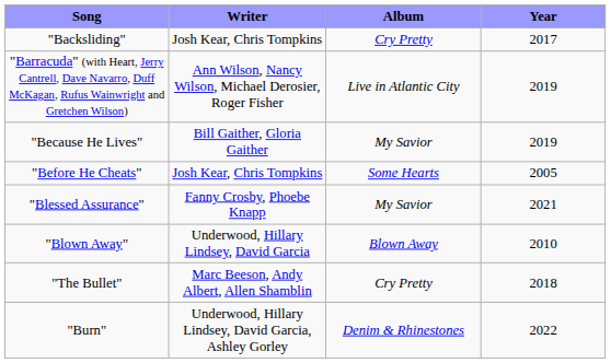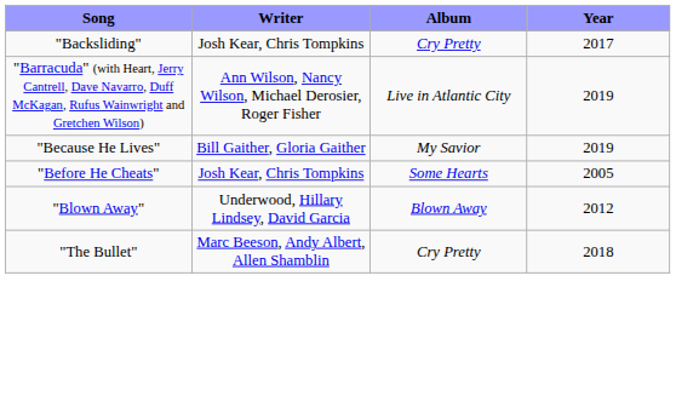 <table class="wikitable" style="margin:0.5em auto; clear:both; font-size:.9em; text-align:center; width:100%">
 <tr>
 <th width="500" style="background: #99F;">Song</th>
 <th width="500" style="background: #99F;">Writer</th>
 <th width="500" style="background: #99F;">Album</th>
 <th width="500" style="background: #99F;">Year</th>
 </tr>
 <tr>
 <td>"Backsliding"</td>
 <td>Josh Kear, Chris Tompkins</td>
 <td><em><a href='#'>Cry Pretty</a></em></td>
 <td>2017</td>
 </tr>
 <tr>
 <td>"<a href='#'>Barracuda</a>" <small>(with Heart, <a href='#'>Jerry Cantrell</a>, <a href='#'>Dave Navarro</a>, <a href='#'>Duff McKagan</a>, <a href='#'>Rufus Wainwright</a> and <a href='#'>Gretchen Wilson</a>)</small></td>
 <td><a href='#'>Ann Wilson</a>, <a href='#'>Nancy Wilson</a>, Michael Derosier, Roger Fisher</td>
 <td><em>Live in Atlantic City</em></td>
 <td>2019</td>
 </tr>
 <tr>
 <td>"Because He Lives"</td>
 <td><a href='#'>Bill Gaither</a>, <a href='#'>Gloria Gaither</a></td>
 <td><em>My Savior</em></td>
 <td>2019</td>
 </tr>
 <tr>
 <td>"<a href='#'>Before He Cheats</a>"</td>
 <td><a href='#'>Josh Kear</a>, <a href='#'>Chris Tompkins</a></td>
 <td><em><a href='#'>Some Hearts</a></em></td>
 <td>2005</td>
 </tr>
 <tr>
-<td>"<a href='#'>Blessed Assurance</a>"</td>
-<td><a href='#'>Fanny Crosby</a>, <a href='#'>Phoebe Knapp</a></td>
-<td><em>My Savior</em></td>
-<td>2021</td>
-</tr>
-<tr>
 <td>"<a href='#'>Blown Away</a>"</td>
 <td>Underwood, <a href='#'>Hillary Lindsey</a>, <a href='#'>David Garcia</a></td>
 <td><em><a href='#'>Blown Away</a></em></td>
-<td>2010</td>
+<td>2012</td>
 </tr>
 <tr>
 <td>"The Bullet"</td>
 <td><a href='#'>Marc Beeson</a>, <a href='#'>Andy Albert</a>, <a href='#'>Allen Shamblin</a></td>
 <td><em>Cry Pretty</em></td>
 <td>2018</td>
 </tr>
-<tr>
-<td>"Burn"</td>
-<td>Underwood, Hillary Lindsey, David Garcia, Ashley Gorley</td>
-<td><em><a href='#'>Denim & Rhinestones</a></em></td>
-<td>2022</td>
-</tr>
 </table>
